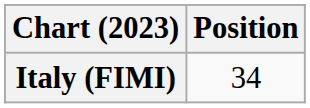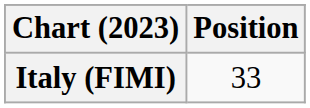 <table class="wikitable plainrowheaders" style="text-align:center">
 <tr>
 <th scope="col">Chart (2023)</th>
 <th scope="col">Position</th>
 </tr>
 <tr>
 <th scope="row">Italy (FIMI)</th>
-<td>34</td>
+<td>33</td>
 </tr>
 </table>
